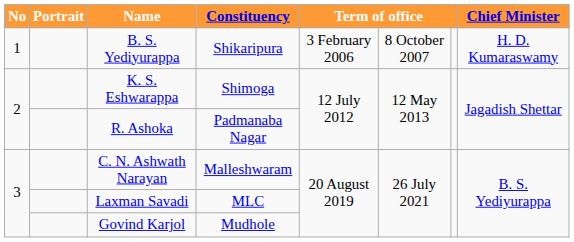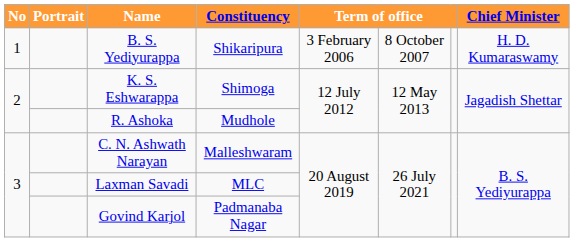 <table class="wikitable">
 <tr>
 <th style="background-color:#FF9933; color:white">No</th>
 <th style="background-color:#FF9933; color:white">Portrait</th>
 <th style="background-color:#FF9933; color:white">Name</th>
 <th style="background-color:#FF9933; color:white"><a href='#'>Constituency</a></th>
 <th colspan="3" style="background-color:#FF9933; color:white">Term of office</th>
 <th style="background-color:#FF9933; color:white"><a href='#'>Chief Minister</a></th>
 </tr>
 <tr style="text-align:center;">
 <td>1</td>
 <td></td>
 <td><a href='#'>B. S. Yediyurappa</a></td>
 <td><a href='#'>Shikaripura</a></td>
 <td>3 February 2006</td>
 <td>8 October 2007</td>
 <td></td>
 <td><a href='#'>H. D. Kumaraswamy</a></td>
 </tr>
 <tr style="text-align:center;">
 <td rowspan="2">2</td>
 <td></td>
 <td><a href='#'>K. S. Eshwarappa</a></td>
 <td><a href='#'>Shimoga</a></td>
 <td rowspan="2">12 July 2012</td>
 <td rowspan="2">12 May 2013</td>
 <td rowspan="2"></td>
 <td rowspan="2"><a href='#'>Jagadish Shettar</a></td>
 </tr>
 <tr style="text-align:center;">
 <td></td>
 <td><a href='#'>R. Ashoka</a></td>
-<td><a href='#'>Padmanaba Nagar</a></td>
+<td><a href='#'>Mudhole</a></td>
 </tr>
 <tr style="text-align:center;">
 <td rowspan="3">3</td>
 <td></td>
 <td><a href='#'>C. N. Ashwath Narayan</a></td>
 <td><a href='#'>Malleshwaram</a></td>
 <td rowspan="3">20 August 2019</td>
 <td rowspan="3">26 July 2021</td>
 <td rowspan="3"></td>
 <td rowspan="3"><a href='#'>B. S. Yediyurappa</a></td>
 </tr>
 <tr style="text-align:center;">
 <td></td>
 <td><a href='#'>Laxman Savadi</a></td>
 <td><a href='#'>MLC</a></td>
 </tr>
 <tr style="text-align:center;">
 <td></td>
 <td><a href='#'>Govind Karjol</a></td>
-<td><a href='#'>Mudhole</a></td>
+<td><a href='#'>Padmanaba Nagar</a></td>
 </tr>
 </table>
